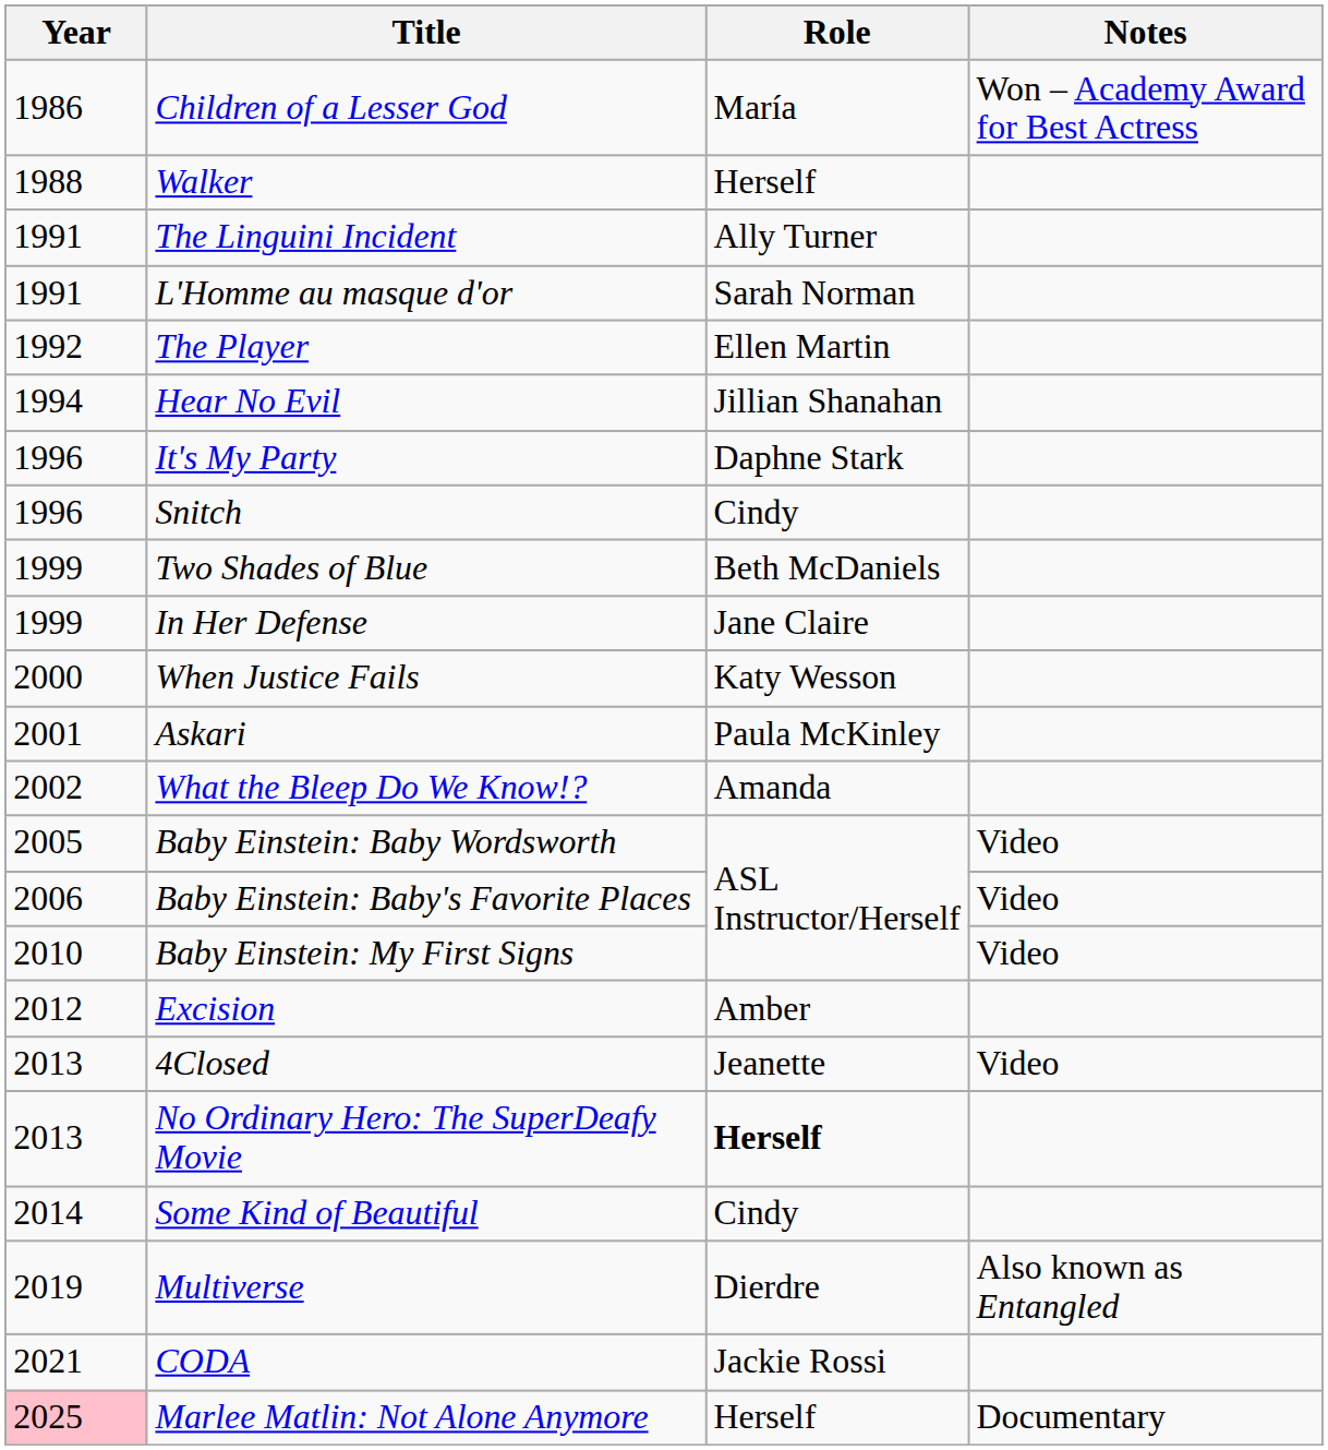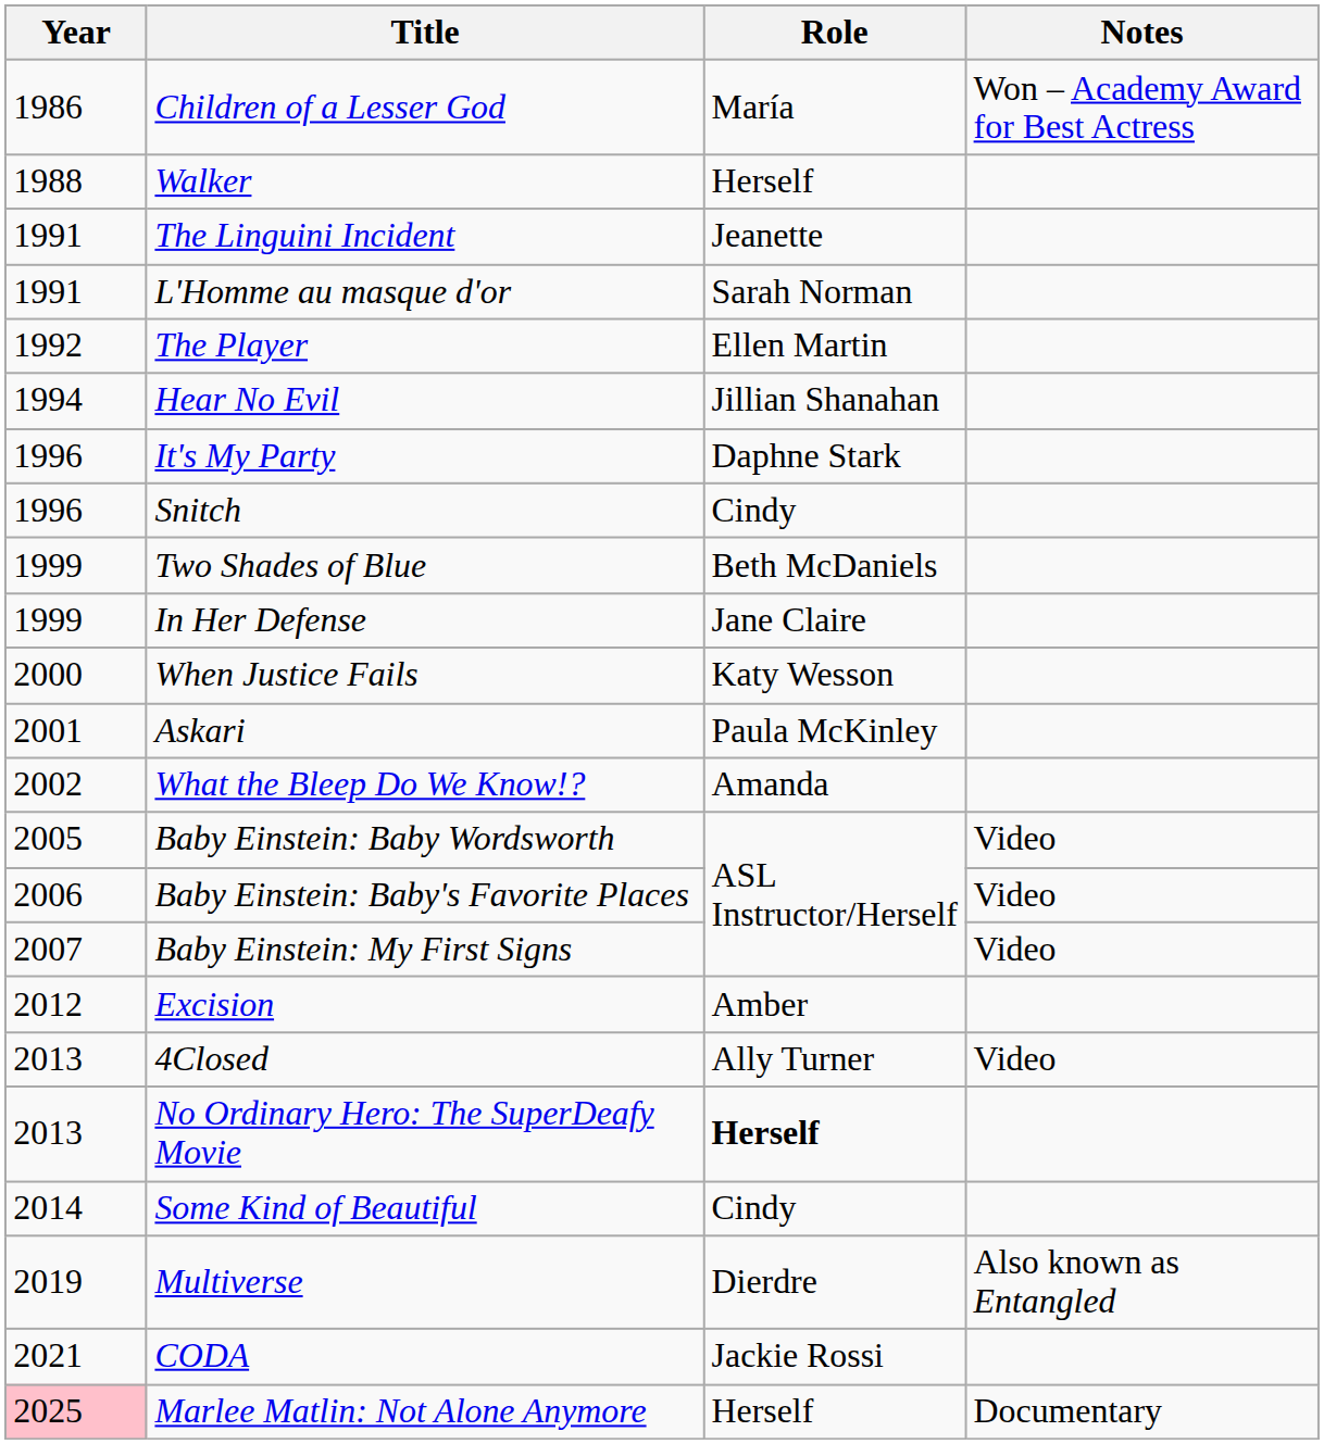 <table class="wikitable sortable">
 <tr>
 <th width=58>Year</th>
 <th width=250>Title</th>
 <th width=110>Role</th>
 <th class="unsortable">Notes</th>
 </tr>
 <tr>
 <td>1986</td>
 <td><em><a href='#'>Children of a Lesser God</a></em></td>
 <td>María</td>
 <td>Won – <a href='#'>Academy Award for Best Actress</a></td>
 </tr>
 <tr>
 <td>1988</td>
 <td><em><a href='#'>Walker</a></em></td>
 <td>Herself</td>
 <td></td>
 </tr>
 <tr>
 <td>1991</td>
 <td><em><a href='#'>The Linguini Incident</a></em></td>
-<td>Ally Turner</td>
+<td>Jeanette</td>
 <td></td>
 </tr>
 <tr>
 <td>1991</td>
 <td><em>L'Homme au masque d'or</em></td>
 <td>Sarah Norman</td>
 <td></td>
 </tr>
 <tr>
 <td>1992</td>
 <td><em><a href='#'>The Player</a></em></td>
 <td>Ellen Martin</td>
 <td></td>
 </tr>
 <tr>
 <td>1994</td>
 <td><em><a href='#'>Hear No Evil</a></em></td>
 <td>Jillian Shanahan</td>
 <td></td>
 </tr>
 <tr>
 <td>1996</td>
 <td><em><a href='#'>It's My Party</a></em></td>
 <td>Daphne Stark</td>
 <td></td>
 </tr>
 <tr>
 <td>1996</td>
 <td><em>Snitch</em></td>
 <td>Cindy</td>
 <td></td>
 </tr>
 <tr>
 <td>1999</td>
 <td><em>Two Shades of Blue</em></td>
 <td>Beth McDaniels</td>
 <td></td>
 </tr>
 <tr>
 <td>1999</td>
 <td><em>In Her Defense</em></td>
 <td>Jane Claire</td>
 <td></td>
 </tr>
 <tr>
 <td>2000</td>
 <td><em>When Justice Fails</em></td>
 <td>Katy Wesson</td>
 <td></td>
 </tr>
 <tr>
 <td>2001</td>
 <td><em>Askari</em></td>
 <td>Paula McKinley</td>
 <td></td>
 </tr>
 <tr>
 <td>2002</td>
 <td><em><a href='#'>What the Bleep Do We Know!?</a></em></td>
 <td>Amanda</td>
 <td></td>
 </tr>
 <tr>
 <td>2005</td>
 <td><em>Baby Einstein: Baby Wordsworth</em></td>
 <td rowspan="3">ASL Instructor/Herself</td>
 <td>Video</td>
 </tr>
 <tr>
 <td>2006</td>
 <td><em>Baby Einstein: Baby's Favorite Places</em></td>
 <td>Video</td>
 </tr>
 <tr>
-<td>2010</td>
+<td>2007</td>
 <td><em>Baby Einstein: My First Signs</em></td>
 <td>Video</td>
 </tr>
 <tr>
 <td>2012</td>
 <td><em><a href='#'>Excision</a></em></td>
 <td>Amber</td>
 <td></td>
 </tr>
 <tr>
 <td>2013</td>
 <td><em>4Closed</em></td>
-<td>Jeanette</td>
+<td>Ally Turner</td>
 <td>Video</td>
 </tr>
 <tr>
 <td>2013</td>
 <td><em><a href='#'>No Ordinary Hero: The SuperDeafy Movie</a></em></td>
 <td><strong>Herself</strong></td>
 <td></td>
 </tr>
 <tr>
 <td>2014</td>
 <td><em><a href='#'>Some Kind of Beautiful</a></em></td>
 <td>Cindy</td>
 <td></td>
 </tr>
 <tr>
 <td>2019</td>
 <td><em><a href='#'>Multiverse</a></em></td>
 <td>Dierdre</td>
 <td>Also known as <em>Entangled</em></td>
 </tr>
 <tr>
 <td>2021</td>
 <td><em><a href='#'>CODA</a></em></td>
 <td>Jackie Rossi</td>
 <td></td>
 </tr>
 <tr>
 <td style="background: pink;">2025</td>
 <td><em><a href='#'>Marlee Matlin: Not Alone Anymore</a></em></td>
 <td>Herself</td>
 <td>Documentary</td>
 </tr>
 </table>
